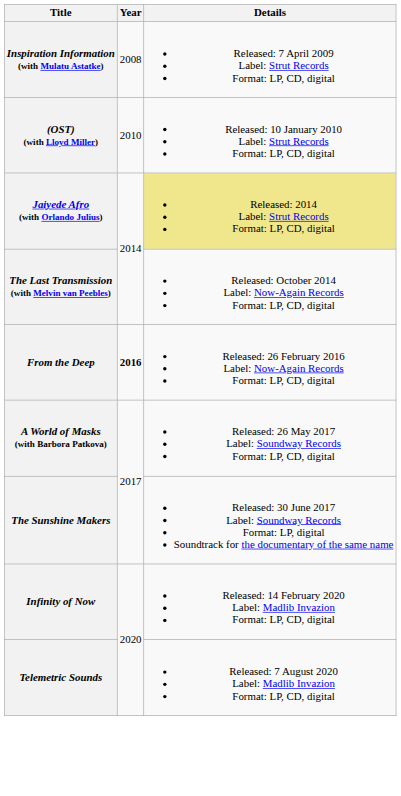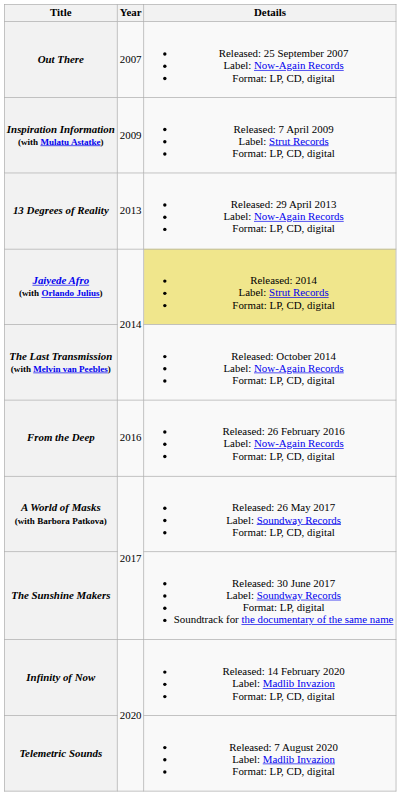 <table class="wikitable plainrowheaders" style="text-align:center;">
 <tr>
 <th>Title</th>
 <th>Year</th>
 <th>Details</th>
 </tr>
 <tr>
+<th scope="row"><em>Out There</em></th>
+<td>2007</td>
+<td><br><ul><li>Released: 25 September 2007</li><li>Label: <a href='#'>Now-Again Records</a></li><li>Format: LP, CD, digital</li></ul></td>
+</tr>
+<tr>
 <th scope="row"><em>Inspiration Information</em><br><small>(with <a href='#'>Mulatu Astatke</a>)</small></th>
-<td>2008</td>
+<td>2009</td>
 <td><br><ul><li>Released: 7 April 2009</li><li>Label: <a href='#'>Strut Records</a></li><li>Format: LP, CD, digital</li></ul></td>
 </tr>
 <tr>
-<th scope="row"><em>(OST)</em><br><small>(with <a href='#'>Lloyd Miller</a>)</small></th>
-<td>2010</td>
-<td><br><ul><li>Released: 10 January 2010</li><li>Label: <a href='#'>Strut Records</a></li><li>Format: LP, CD, digital</li></ul></td>
+<th scope="row"><em>13 Degrees of Reality</em></th>
+<td>2013</td>
+<td><br><ul><li>Released: 29 April 2013</li><li>Label: <a href='#'>Now-Again Records</a></li><li>Format: LP, CD, digital</li></ul></td>
 </tr>
 <tr>
 <th scope="row"><em><a href='#'>Jaiyede Afro</a></em><br><small>(with <a href='#'>Orlando Julius</a>)</small></th>
 <td rowspan="2">2014</td>
 <td style="background: khaki;"><br><ul><li>Released: 2014</li><li>Label: <a href='#'>Strut Records</a></li><li>Format: LP, CD, digital</li></ul></td>
 </tr>
 <tr>
 <th scope="row"><em>The Last Transmission</em><br><small>(with <a href='#'>Melvin van Peebles</a>)</small></th>
 <td><br><ul><li>Released: October 2014</li><li>Label: <a href='#'>Now-Again Records</a></li><li>Format: LP, CD, digital</li></ul></td>
 </tr>
 <tr>
 <th scope="row"><em>From the Deep</em></th>
-<td><strong>2016</strong></td>
+<td>2016</td>
 <td><br><ul><li>Released: 26 February 2016</li><li>Label: <a href='#'>Now-Again Records</a></li><li>Format: LP, CD, digital</li></ul></td>
 </tr>
 <tr>
 <th scope="row"><em>A World of Masks</em><br><small>(with Barbora Patkova)</small></th>
 <td rowspan="2">2017</td>
 <td><br><ul><li>Released: 26 May 2017</li><li>Label: <a href='#'>Soundway Records</a></li><li>Format: LP, CD, digital</li></ul></td>
 </tr>
 <tr>
 <th scope="row"><em>The Sunshine Makers</em></th>
 <td><br><ul><li>Released: 30 June 2017</li><li>Label: <a href='#'>Soundway Records</a></li><li>Format: LP, digital</li><li>Soundtrack for <a href='#'>the documentary of the same name</a></li></ul></td>
 </tr>
 <tr>
 <th scope="row"><em>Infinity of Now</em></th>
 <td rowspan="2">2020</td>
 <td><br><ul><li>Released: 14 February 2020</li><li>Label: <a href='#'>Madlib Invazion</a></li><li>Format: LP, CD, digital</li></ul></td>
 </tr>
 <tr>
 <th scope="row"><em>Telemetric Sounds</em></th>
 <td><br><ul><li>Released: 7 August 2020</li><li>Label: <a href='#'>Madlib Invazion</a></li><li>Format: LP, CD, digital</li></ul></td>
 </tr>
 </table>
